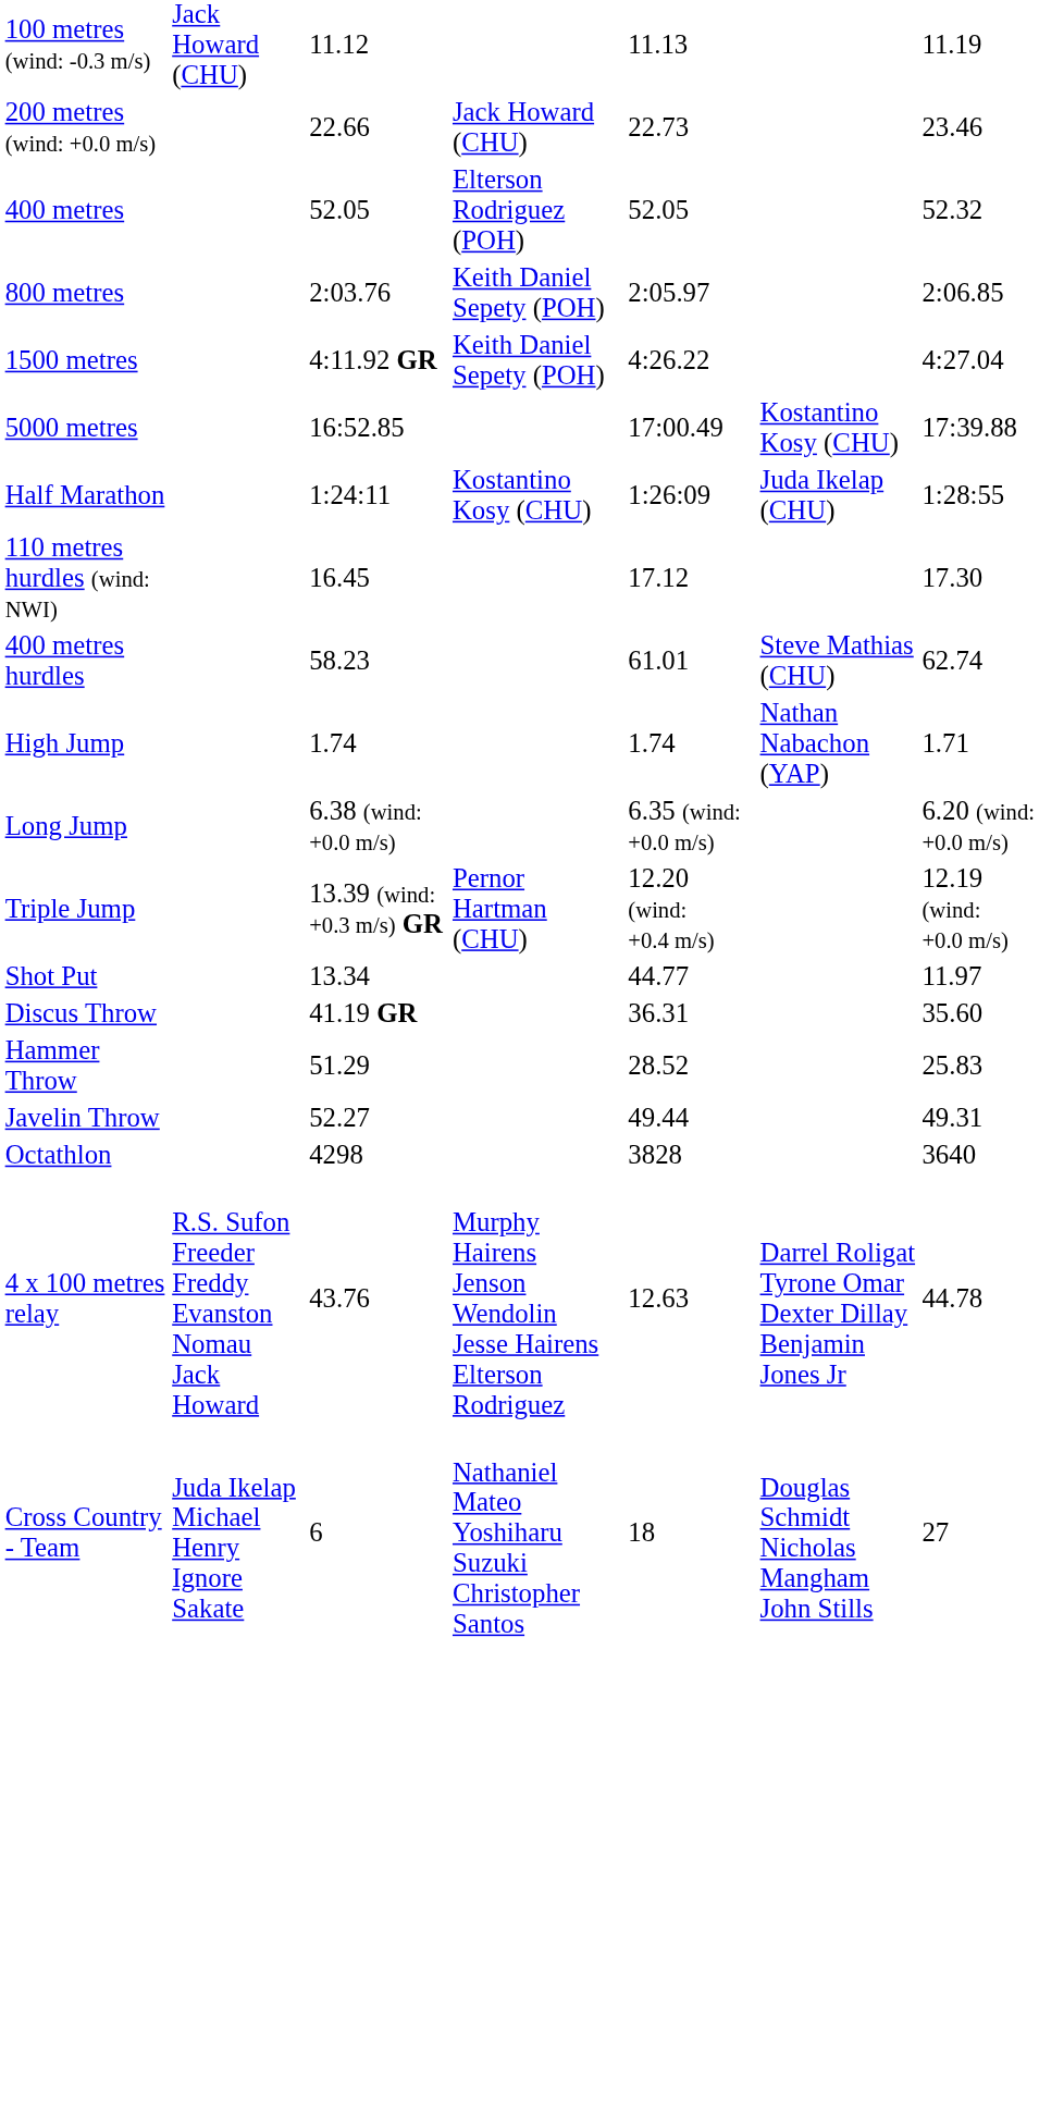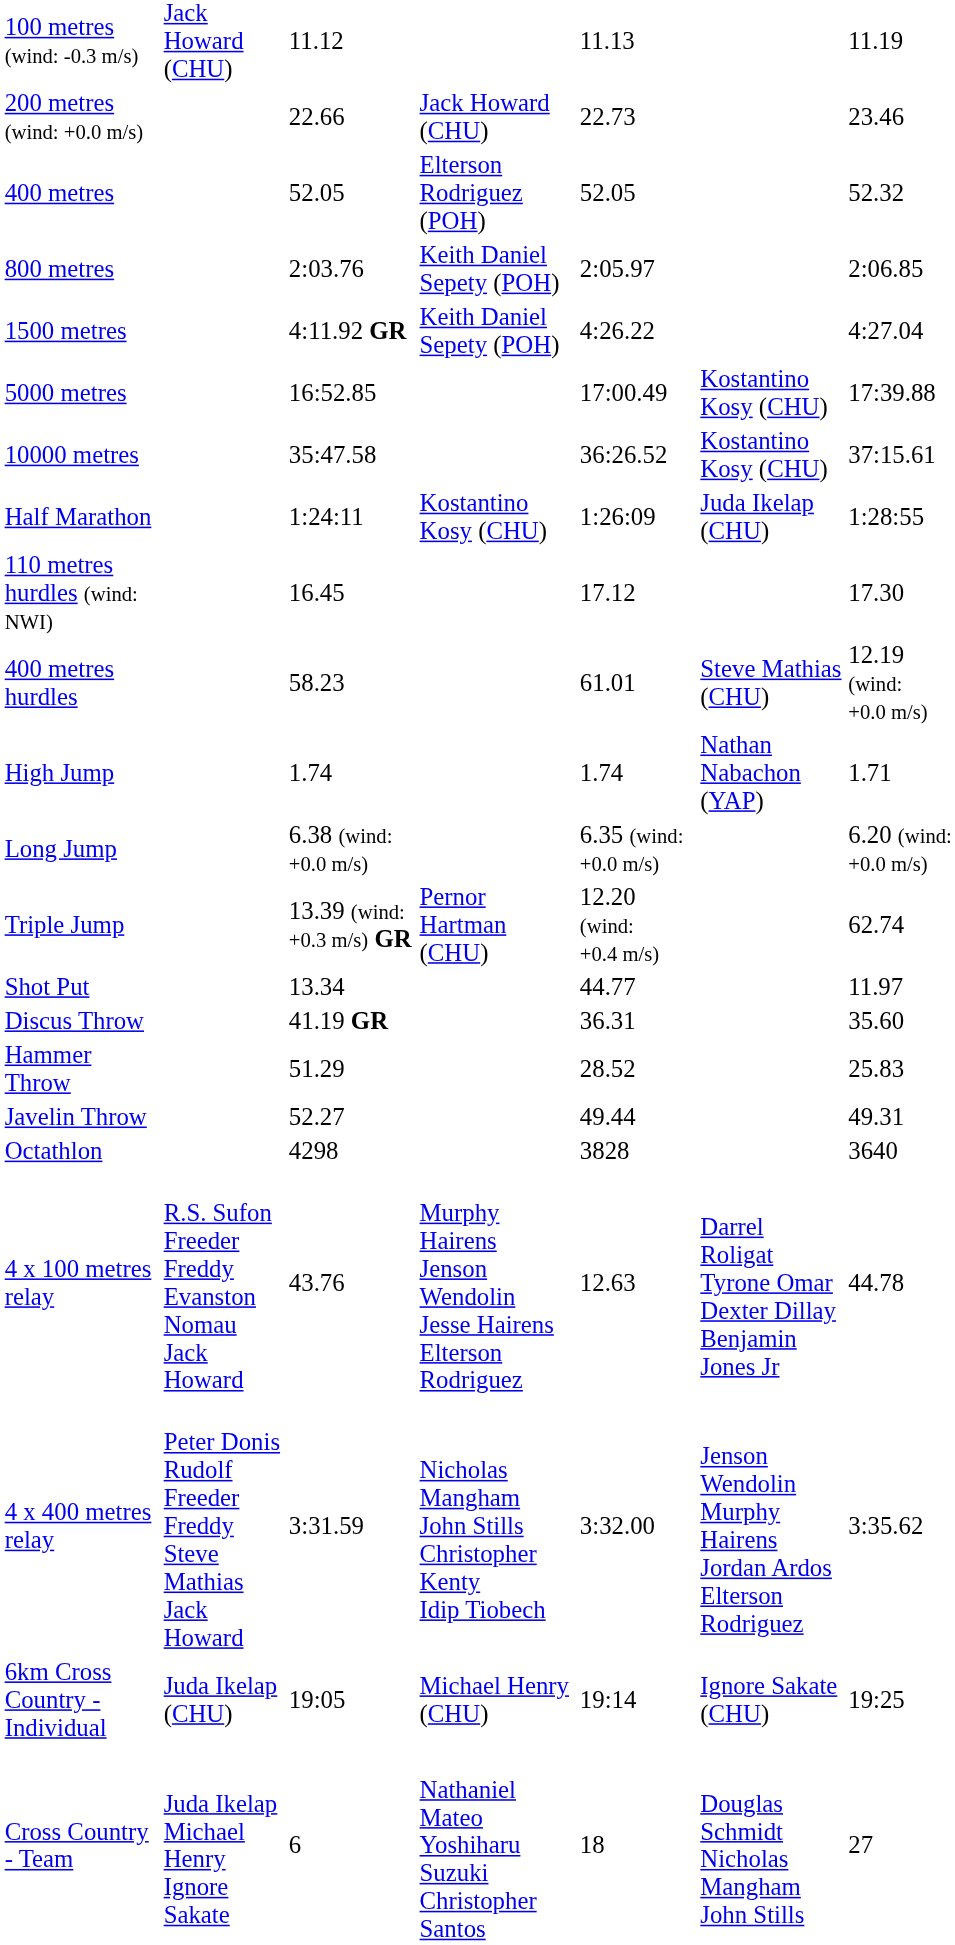 <table>
 <tr>
 <td><a href='#'>100 metres</a> <small>(wind: -0.3 m/s)</small></td>
 <td> <a href='#'>Jack Howard</a> (<a href='#'>CHU</a>)</td>
 <td>11.12</td>
 <td></td>
 <td>11.13</td>
 <td></td>
 <td>11.19</td>
 </tr>
 <tr>
 <td><a href='#'>200 metres</a> <small>(wind: +0.0 m/s)</small></td>
 <td></td>
 <td>22.66</td>
 <td> <a href='#'>Jack Howard</a> (<a href='#'>CHU</a>)</td>
 <td>22.73</td>
 <td></td>
 <td>23.46</td>
 </tr>
 <tr>
 <td><a href='#'>400 metres</a></td>
 <td></td>
 <td>52.05</td>
 <td> <a href='#'>Elterson Rodriguez</a> (<a href='#'>POH</a>)</td>
 <td>52.05</td>
 <td></td>
 <td>52.32</td>
 </tr>
 <tr>
 <td><a href='#'>800 metres</a></td>
 <td></td>
 <td>2:03.76</td>
 <td> <a href='#'>Keith Daniel Sepety</a> (<a href='#'>POH</a>)</td>
 <td>2:05.97</td>
 <td></td>
 <td>2:06.85</td>
 </tr>
 <tr>
 <td><a href='#'>1500 metres</a></td>
 <td></td>
 <td>4:11.92 <strong>GR</strong></td>
 <td> <a href='#'>Keith Daniel Sepety</a> (<a href='#'>POH</a>)</td>
 <td>4:26.22</td>
 <td></td>
 <td>4:27.04</td>
 </tr>
 <tr>
 <td><a href='#'>5000 metres</a></td>
 <td></td>
 <td>16:52.85</td>
 <td></td>
 <td>17:00.49</td>
 <td> <a href='#'>Kostantino Kosy</a> (<a href='#'>CHU</a>)</td>
 <td>17:39.88</td>
 </tr>
 <tr>
+<td><a href='#'>10000 metres</a></td>
+<td></td>
+<td>35:47.58</td>
+<td></td>
+<td>36:26.52</td>
+<td> <a href='#'>Kostantino Kosy</a> (<a href='#'>CHU</a>)</td>
+<td>37:15.61</td>
+</tr>
+<tr>
 <td><a href='#'>Half Marathon</a></td>
 <td></td>
 <td>1:24:11</td>
 <td> <a href='#'>Kostantino Kosy</a> (<a href='#'>CHU</a>)</td>
 <td>1:26:09</td>
 <td> <a href='#'>Juda Ikelap</a> (<a href='#'>CHU</a>)</td>
 <td>1:28:55</td>
 </tr>
 <tr>
 <td><a href='#'>110 metres hurdles</a> <small>(wind: NWI)</small></td>
 <td></td>
 <td>16.45</td>
 <td></td>
 <td>17.12</td>
 <td></td>
 <td>17.30</td>
 </tr>
 <tr>
 <td><a href='#'>400 metres hurdles</a></td>
 <td></td>
 <td>58.23</td>
 <td></td>
 <td>61.01</td>
 <td> <a href='#'>Steve Mathias</a> (<a href='#'>CHU</a>)</td>
-<td>62.74</td>
+<td>12.19  <small>(wind: +0.0 m/s)</small></td>
 </tr>
 <tr>
 <td><a href='#'>High Jump</a></td>
 <td></td>
 <td>1.74</td>
 <td></td>
 <td>1.74</td>
 <td> <a href='#'>Nathan Nabachon</a> (<a href='#'>YAP</a>)</td>
 <td>1.71</td>
 </tr>
 <tr>
 <td><a href='#'>Long Jump</a></td>
 <td></td>
 <td>6.38 <small>(wind: +0.0 m/s)</small></td>
 <td></td>
 <td>6.35 <small>(wind: +0.0 m/s)</small></td>
 <td></td>
 <td>6.20 <small>(wind: +0.0 m/s)</small></td>
 </tr>
 <tr>
 <td><a href='#'>Triple Jump</a></td>
 <td></td>
 <td>13.39  <small>(wind: +0.3 m/s)</small> <strong>GR</strong></td>
 <td> <a href='#'>Pernor Hartman</a> (<a href='#'>CHU</a>)</td>
 <td>12.20  <small>(wind: +0.4 m/s)</small></td>
 <td></td>
-<td>12.19  <small>(wind: +0.0 m/s)</small></td>
+<td>62.74</td>
 </tr>
 <tr>
 <td><a href='#'>Shot Put</a></td>
 <td></td>
 <td>13.34</td>
 <td></td>
 <td>44.77</td>
 <td></td>
 <td>11.97</td>
 </tr>
 <tr>
 <td><a href='#'>Discus Throw</a></td>
 <td></td>
 <td>41.19 <strong>GR</strong></td>
 <td></td>
 <td>36.31</td>
 <td></td>
 <td>35.60</td>
 </tr>
 <tr>
 <td><a href='#'>Hammer Throw</a></td>
 <td></td>
 <td>51.29</td>
 <td></td>
 <td>28.52</td>
 <td></td>
 <td>25.83</td>
 </tr>
 <tr>
 <td><a href='#'>Javelin Throw</a></td>
 <td></td>
 <td>52.27</td>
 <td></td>
 <td>49.44</td>
 <td></td>
 <td>49.31</td>
 </tr>
 <tr>
 <td><a href='#'>Octathlon</a></td>
 <td></td>
 <td>4298</td>
 <td></td>
 <td>3828</td>
 <td></td>
 <td>3640</td>
 </tr>
 <tr>
 <td><a href='#'>4 x 100 metres relay</a></td>
 <td> <br> <a href='#'>R.S. Sufon</a> <br> <a href='#'>Freeder Freddy</a> <br> <a href='#'>Evanston Nomau</a> <br> <a href='#'>Jack Howard</a></td>
 <td>43.76</td>
 <td> <br> <a href='#'>Murphy Hairens</a> <br> <a href='#'>Jenson Wendolin</a> <br> <a href='#'>Jesse Hairens</a> <br> <a href='#'>Elterson Rodriguez</a></td>
 <td>12.63</td>
 <td>  <br> <a href='#'>Darrel Roligat</a> <br> <a href='#'>Tyrone Omar</a> <br> <a href='#'>Dexter Dillay</a> <br> <a href='#'>Benjamin Jones Jr</a></td>
 <td>44.78</td>
 </tr>
 <tr>
+<td><a href='#'>4 x 400 metres relay</a></td>
+<td> <br> <a href='#'>Peter Donis Rudolf</a> <br> <a href='#'>Freeder Freddy</a> <br> <a href='#'>Steve Mathias</a> <br> <a href='#'>Jack Howard</a></td>
+<td>3:31.59</td>
+<td> <br> <a href='#'>Nicholas Mangham</a> <br> <a href='#'>John Stills</a> <br> <a href='#'>Christopher Kenty</a> <br> <a href='#'>Idip Tiobech</a></td>
+<td>3:32.00</td>
+<td> <br> <a href='#'>Jenson Wendolin</a> <br> <a href='#'>Murphy Hairens</a> <br> <a href='#'>Jordan Ardos</a> <br> <a href='#'>Elterson Rodriguez</a></td>
+<td>3:35.62</td>
+</tr>
+<tr>
+<td><a href='#'>6km Cross Country - Individual</a></td>
+<td> <a href='#'>Juda Ikelap</a> (<a href='#'>CHU</a>)</td>
+<td>19:05</td>
+<td> <a href='#'>Michael Henry</a> (<a href='#'>CHU</a>)</td>
+<td>19:14</td>
+<td> <a href='#'>Ignore Sakate</a> (<a href='#'>CHU</a>)</td>
+<td>19:25</td>
+</tr>
+<tr>
 <td><a href='#'>Cross Country - Team</a></td>
 <td>  <br> <a href='#'>Juda Ikelap</a> <br> <a href='#'>Michael Henry</a> <br> <a href='#'>Ignore Sakate</a></td>
 <td>6</td>
 <td> <br> <a href='#'>Nathaniel Mateo</a> <br> <a href='#'>Yoshiharu Suzuki</a> <br> <a href='#'>Christopher Santos</a></td>
 <td>18</td>
 <td> <br> <a href='#'>Douglas Schmidt</a> <br> <a href='#'>Nicholas Mangham</a> <br> <a href='#'>John Stills</a></td>
 <td>27</td>
 </tr>
 </table>
